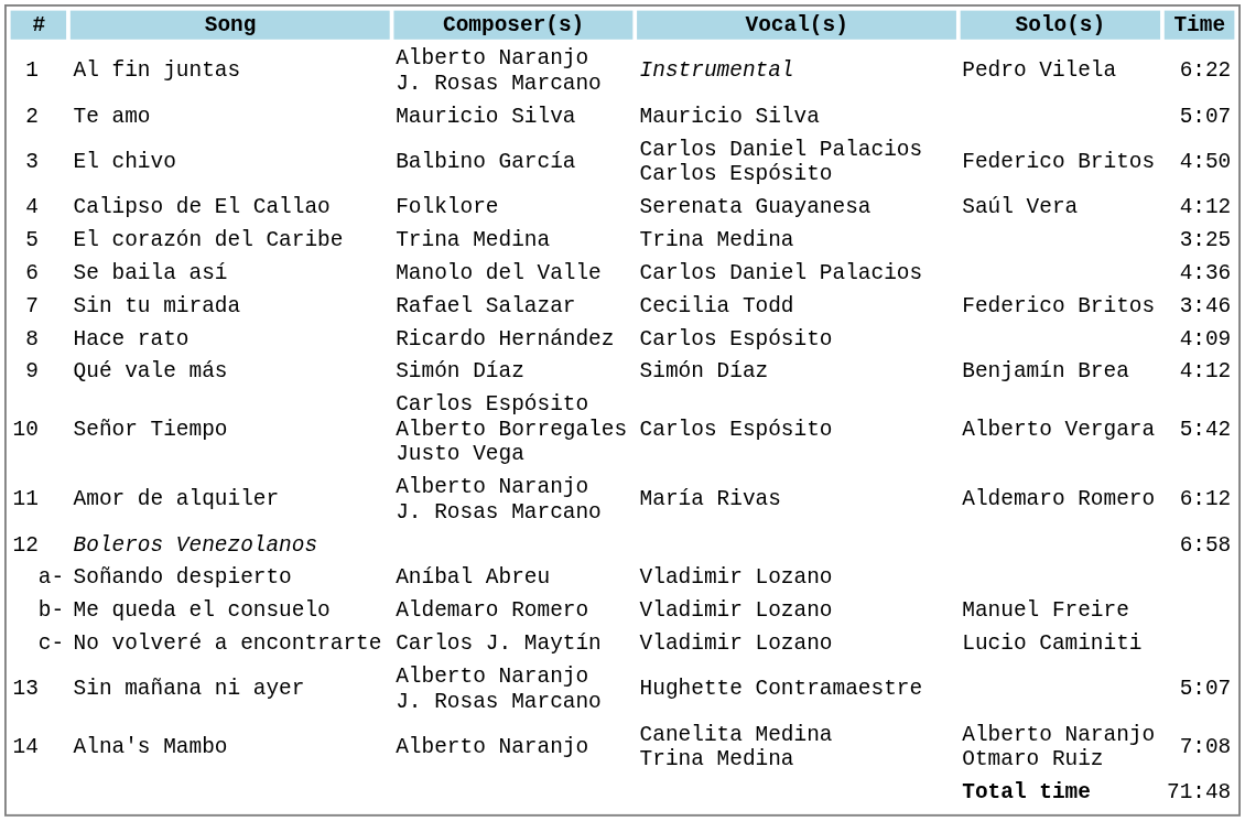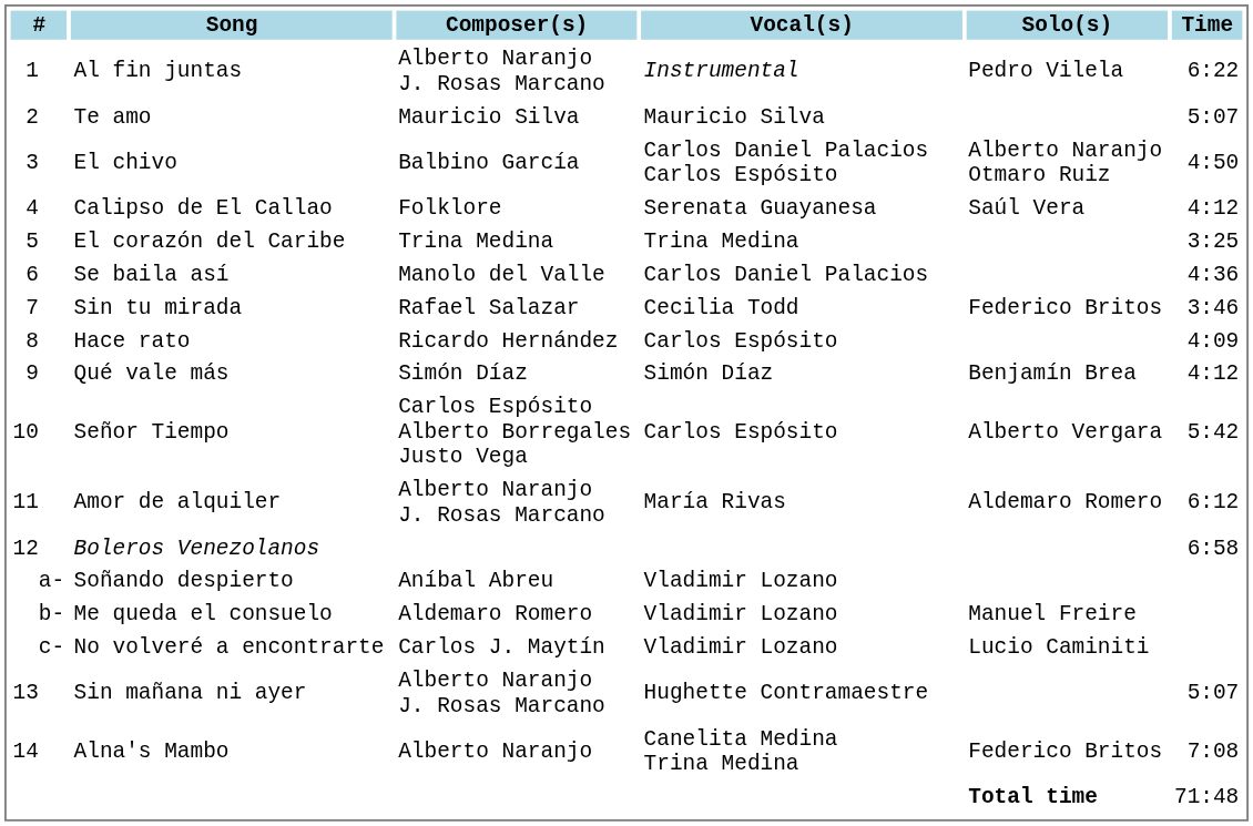 <table cellpadding="1" width="600px" style="font-size: 80%; border: 1px solid gray;">
 <tr style="background:lightblue;">
 <th>#</th>
 <th>Song</th>
 <th>Composer(s)</th>
 <th>Vocal(s)</th>
 <th>Solo(s)</th>
 <th>Time</th>
 </tr>
 <tr>
 <td> 1</td>
 <td>Al fin juntas</td>
 <td>Alberto Naranjo<br>J. Rosas Marcano </td>
 <td><em>Instrumental</em></td>
 <td>Pedro Vilela</td>
 <td> 6:22</td>
 </tr>
 <tr>
 <td> 2</td>
 <td>Te amo</td>
 <td>Mauricio Silva</td>
 <td>Mauricio Silva</td>
 <td></td>
 <td> 5:07</td>
 </tr>
 <tr>
 <td> 3</td>
 <td>El chivo</td>
 <td>Balbino García</td>
 <td>Carlos Daniel Palacios<br>Carlos Espósito</td>
-<td>Federico Britos</td>
+<td>Alberto Naranjo<br>Otmaro Ruiz</td>
 <td> 4:50</td>
 </tr>
 <tr>
 <td> 4</td>
 <td>Calipso de El Callao</td>
 <td>Folklore</td>
 <td>Serenata Guayanesa </td>
 <td>Saúl Vera</td>
 <td> 4:12</td>
 </tr>
 <tr>
 <td> 5</td>
 <td>El corazón del Caribe</td>
 <td>Trina Medina</td>
 <td>Trina Medina</td>
 <td></td>
 <td> 3:25</td>
 </tr>
 <tr>
 <td> 6</td>
 <td>Se baila así</td>
 <td>Manolo del Valle</td>
 <td>Carlos Daniel Palacios</td>
 <td></td>
 <td> 4:36</td>
 </tr>
 <tr>
 <td> 7</td>
 <td>Sin tu mirada</td>
 <td>Rafael Salazar</td>
 <td>Cecilia Todd</td>
 <td>Federico Britos</td>
 <td> 3:46</td>
 </tr>
 <tr>
 <td> 8</td>
 <td>Hace rato</td>
 <td>Ricardo Hernández</td>
 <td>Carlos Espósito</td>
 <td></td>
 <td> 4:09</td>
 </tr>
 <tr>
 <td> 9</td>
 <td>Qué vale más</td>
 <td>Simón Díaz</td>
 <td>Simón Díaz</td>
 <td>Benjamín Brea</td>
 <td> 4:12</td>
 </tr>
 <tr>
 <td>10</td>
 <td>Señor Tiempo</td>
 <td>Carlos Espósito<br>Alberto Borregales<br>Justo Vega</td>
 <td>Carlos Espósito</td>
 <td>Alberto Vergara</td>
 <td> 5:42</td>
 </tr>
 <tr>
 <td>11</td>
 <td>Amor de alquiler</td>
 <td>Alberto Naranjo<br>J. Rosas Marcano</td>
 <td>María Rivas</td>
 <td>Aldemaro Romero</td>
 <td> 6:12</td>
 </tr>
 <tr>
 <td>12</td>
 <td><em>Boleros Venezolanos</em></td>
 <td></td>
 <td></td>
 <td></td>
 <td> 6:58</td>
 </tr>
 <tr>
 <td>  a-</td>
 <td>Soñando despierto</td>
 <td>Aníbal Abreu</td>
 <td>Vladimir Lozano</td>
 <td></td>
 </tr>
 <tr>
 <td>  b-</td>
 <td>Me queda el consuelo</td>
 <td>Aldemaro Romero</td>
 <td>Vladimir Lozano</td>
 <td>Manuel Freire</td>
 </tr>
 <tr>
 <td>  c-</td>
 <td>No volveré a encontrarte</td>
 <td>Carlos J. Maytín</td>
 <td>Vladimir Lozano</td>
 <td>Lucio Caminiti</td>
 </tr>
 <tr>
 <td>13</td>
 <td>Sin mañana ni ayer</td>
 <td>Alberto Naranjo<br>J. Rosas Marcano</td>
 <td>Hughette Contramaestre  </td>
 <td></td>
 <td> 5:07</td>
 </tr>
 <tr>
 <td>14</td>
 <td>Alna's Mambo</td>
 <td>Alberto Naranjo</td>
 <td>Canelita Medina<br>Trina Medina</td>
-<td>Alberto Naranjo<br>Otmaro Ruiz</td>
+<td>Federico Britos</td>
 <td> 7:08</td>
 </tr>
 <tr>
 <td></td>
 <td></td>
 <td></td>
 <td></td>
 <td><strong>Total time</strong></td>
 <td>71:48</td>
 </tr>
 <tr>
 </tr>
 </table>
